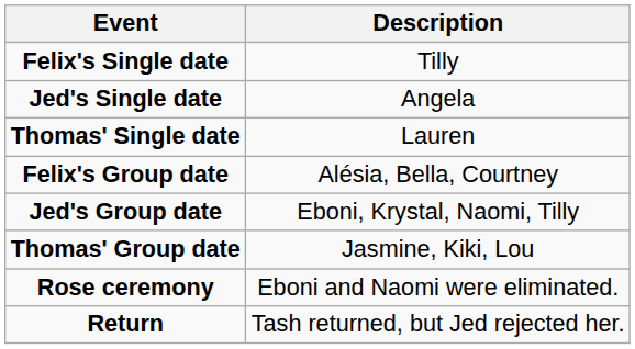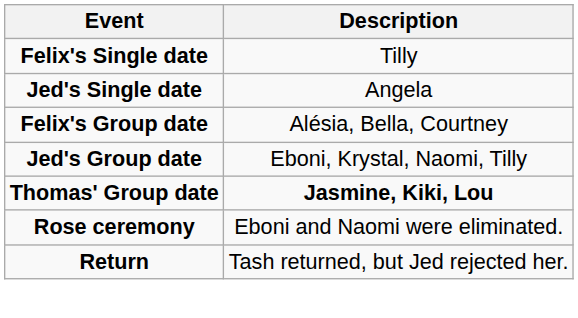 <table class="wikitable sortable" style="text-align:center;">
 <tr>
 <th>Event</th>
 <th>Description</th>
 </tr>
 <tr>
 <td><strong>Felix's Single date</strong></td>
 <td>Tilly</td>
 </tr>
 <tr>
 <td><strong>Jed's Single date</strong></td>
 <td>Angela</td>
 </tr>
 <tr>
-<td><strong>Thomas' Single date</strong></td>
-<td>Lauren</td>
-</tr>
-<tr>
 <td><strong>Felix's Group date</strong></td>
 <td>Alésia, Bella, Courtney</td>
 </tr>
 <tr>
 <td><strong>Jed's Group date</strong></td>
 <td>Eboni, Krystal, Naomi, Tilly</td>
 </tr>
 <tr>
 <td><strong>Thomas' Group date</strong></td>
-<td>Jasmine, Kiki, Lou</td>
+<td><strong>Jasmine, Kiki, Lou</strong></td>
 </tr>
 <tr>
 <td><strong>Rose ceremony</strong></td>
 <td>Eboni and Naomi were eliminated.</td>
 </tr>
 <tr>
 <td><strong>Return</strong></td>
 <td>Tash returned, but Jed rejected her.</td>
 </tr>
 </table>
